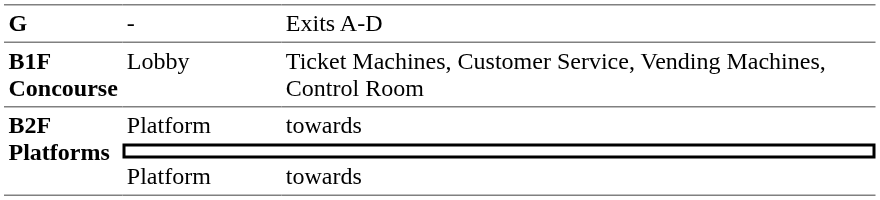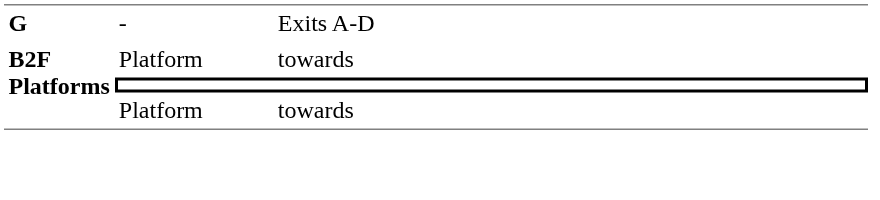 <table table border=0 cellspacing=0 cellpadding=3>
 <tr>
 <td style="border-top:solid 1px gray;" width=50 valign=top><strong>G</strong></td>
 <td style="border-top:solid 1px gray;" width=100 valign=top>-</td>
 <td style="border-top:solid 1px gray;" width=390 valign=top>Exits A-D</td>
-</tr>
-<tr>
-<td style="border-bottom:solid 1px gray; border-top:solid 1px gray;" valign=top width=50><strong>B1F<br>Concourse</strong></td>
-<td style="border-bottom:solid 1px gray; border-top:solid 1px gray;" valign=top width=100>Lobby</td>
-<td style="border-bottom:solid 1px gray; border-top:solid 1px gray;" valign=top width=390>Ticket Machines, Customer Service, Vending Machines, Control Room</td>
 </tr>
 <tr>
 <td style="border-bottom:solid 1px gray;" rowspan=3 valign=top><strong>B2F<br>Platforms</strong></td>
 <td>Platform</td>
 <td>  towards  </td>
 </tr>
 <tr>
 <td style="border-right:solid 2px black;border-left:solid 2px black;border-top:solid 2px black;border-bottom:solid 2px black;text-align:center;" colspan=2></td>
 </tr>
 <tr>
 <td style="border-bottom:solid 1px gray;">Platform</td>
 <td style="border-bottom:solid 1px gray;">  towards   </td>
 </tr>
 </table>
